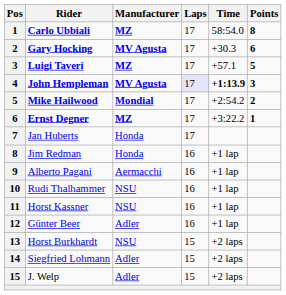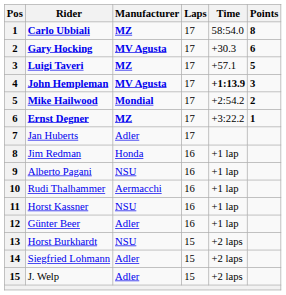 <table class="wikitable" style="font-size: 95%;">
 <tr>
 <th>Pos</th>
 <th>Rider</th>
 <th>Manufacturer</th>
 <th>Laps</th>
 <th>Time</th>
 <th>Points</th>
 </tr>
 <tr>
 <th>1</th>
 <td> <strong><a href='#'>Carlo Ubbiali</a></strong></td>
 <td><strong><a href='#'>MZ</a></strong></td>
 <td>17</td>
 <td>58:54.0</td>
 <td><strong>8</strong></td>
 </tr>
 <tr>
 <th>2</th>
 <td> <strong><a href='#'>Gary Hocking</a></strong></td>
 <td><strong><a href='#'>MV Agusta</a></strong></td>
 <td>17</td>
 <td>+30.3</td>
 <td><strong>6</strong></td>
 </tr>
 <tr>
 <th>3</th>
 <td> <strong><a href='#'>Luigi Taveri</a></strong></td>
 <td><strong><a href='#'>MZ</a></strong></td>
 <td>17</td>
 <td>+57.1</td>
 <td><strong>5</strong></td>
 </tr>
 <tr>
 <th>4</th>
 <td> <strong><a href='#'>John Hempleman</a></strong></td>
 <td><strong><a href='#'>MV Agusta</a></strong></td>
-<td style="background: lavender;">17</td>
+<td>17</td>
 <td><strong>+1:13.9</strong></td>
 <td><strong>3</strong></td>
 </tr>
 <tr>
 <th>5</th>
 <td> <strong><a href='#'>Mike Hailwood</a></strong></td>
 <td><strong><a href='#'>Mondial</a></strong></td>
 <td>17</td>
 <td>+2:54.2</td>
 <td><strong>2</strong></td>
 </tr>
 <tr>
 <th>6</th>
 <td> <strong><a href='#'>Ernst Degner</a></strong></td>
 <td><strong><a href='#'>MZ</a></strong></td>
 <td>17</td>
 <td>+3:22.2</td>
 <td><strong>1</strong></td>
 </tr>
 <tr>
 <th>7</th>
 <td> <a href='#'>Jan Huberts</a></td>
-<td><a href='#'>Honda</a></td>
+<td><a href='#'>Adler</a></td>
 <td>17</td>
 <td></td>
 <td></td>
 </tr>
 <tr>
 <th>8</th>
 <td> <a href='#'>Jim Redman</a></td>
 <td><a href='#'>Honda</a></td>
 <td>16</td>
 <td>+1 lap</td>
 <td></td>
 </tr>
 <tr>
 <th>9</th>
 <td> <a href='#'>Alberto Pagani</a></td>
-<td><a href='#'>Aermacchi</a></td>
+<td><a href='#'>NSU</a></td>
 <td>16</td>
 <td>+1 lap</td>
 <td></td>
 </tr>
 <tr>
 <th>10</th>
 <td> <a href='#'>Rudi Thalhammer</a></td>
-<td><a href='#'>NSU</a></td>
+<td><a href='#'>Aermacchi</a></td>
 <td>16</td>
 <td>+1 lap</td>
 <td></td>
 </tr>
 <tr>
 <th>11</th>
 <td> <a href='#'>Horst Kassner</a></td>
 <td><a href='#'>NSU</a></td>
 <td>16</td>
 <td>+1 lap</td>
 <td></td>
 </tr>
 <tr>
 <th>12</th>
 <td> <a href='#'>Günter Beer</a></td>
 <td><a href='#'>Adler</a></td>
 <td>16</td>
 <td>+1 lap</td>
 <td></td>
 </tr>
 <tr>
 <th>13</th>
 <td> <a href='#'>Horst Burkhardt</a></td>
 <td><a href='#'>NSU</a></td>
 <td>15</td>
 <td>+2 laps</td>
 <td></td>
 </tr>
 <tr>
 <th>14</th>
 <td> <a href='#'>Siegfried Lohmann</a></td>
 <td><a href='#'>Adler</a></td>
 <td>15</td>
 <td>+2 laps</td>
 <td></td>
 </tr>
 <tr>
 <th>15</th>
 <td> J. Welp</td>
 <td><a href='#'>Adler</a></td>
 <td>15</td>
 <td>+2 laps</td>
 <td></td>
 </tr>
 <tr>
 <th colspan=6></th>
 </tr>
 </table>
